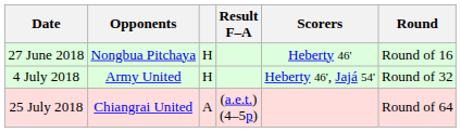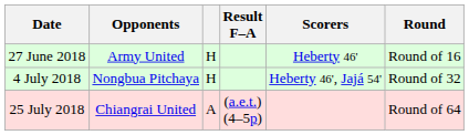 <table class="wikitable" style="text-align:center">
 <tr>
 <th>Date</th>
 <th>Opponents</th>
 <th></th>
 <th>Result<br>F–A</th>
 <th>Scorers</th>
 <th>Round</th>
 </tr>
 <tr bgcolor="#ddffdd">
 <td nowrap>27 June 2018</td>
-<td nowrap><a href='#'>Nongbua Pitchaya</a></td>
+<td nowrap><a href='#'>Army United</a></td>
 <td>H</td>
 <td nowrap></td>
 <td nowrap><a href='#'>Heberty</a> <small>46'</small></td>
 <td nowrap>Round of 16</td>
 </tr>
 <tr bgcolor="#ddffdd">
 <td nowrap>4 July 2018</td>
-<td nowrap><a href='#'>Army United</a></td>
+<td nowrap><a href='#'>Nongbua Pitchaya</a></td>
 <td>H</td>
 <td nowrap></td>
 <td nowrap><a href='#'>Heberty</a> <small>46'</small>, <a href='#'>Jajá</a> <small>54'</small></td>
 <td nowrap>Round of 32</td>
 </tr>
 <tr bgcolor="#ffdddd">
 <td nowrap>25 July 2018</td>
 <td nowrap><a href='#'>Chiangrai United</a></td>
 <td>A</td>
 <td nowrap>  (<a href='#'>a.e.t.</a>)<br>(4–5<a href='#'>p</a>)</td>
 <td nowrap></td>
 <td nowrap>Round of 64</td>
 </tr>
 </table>
